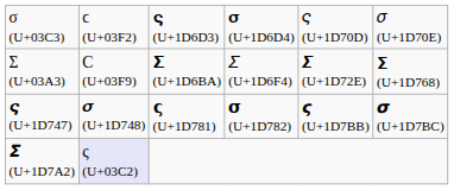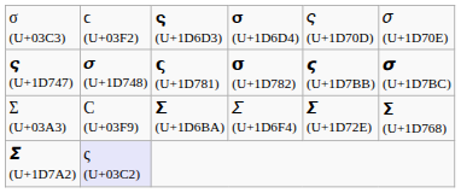 <table class="wikitable">
 <tr>
 <td>σ<br><small>(U+03C3)</small></td>
 <td>ϲ<br><small>(U+03F2)</small></td>
 <td>𝛓<br><small>(U+1D6D3)</small></td>
 <td>𝛔<br><small>(U+1D6D4)</small></td>
 <td>𝜍<br><small>(U+1D70D)</small></td>
 <td>𝜎<br><small>(U+1D70E)</small></td>
 </tr>
 <tr>
+<td>𝝇<br><small>(U+1D747)</small></td>
+<td>𝝈<br><small>(U+1D748)</small></td>
+<td>𝞁<br><small>(U+1D781)</small></td>
+<td>𝞂<br><small>(U+1D782)</small></td>
+<td>𝞻<br><small>(U+1D7BB)</small></td>
+<td>𝞼<br><small>(U+1D7BC)</small></td>
+</tr>
+<tr>
 <td>Σ<br><small>(U+03A3)</small></td>
 <td>Ϲ<br><small>(U+03F9)</small></td>
 <td>𝚺<br><small>(U+1D6BA)</small></td>
 <td>𝛴<br><small>(U+1D6F4)</small></td>
 <td>𝜮<br><small>(U+1D72E)</small></td>
 <td>𝝨<br><small>(U+1D768)</small></td>
 </tr>
 <tr>
-<td>𝝇<br><small>(U+1D747)</small></td>
-<td>𝝈<br><small>(U+1D748)</small></td>
-<td>𝞁<br><small>(U+1D781)</small></td>
-<td>𝞂<br><small>(U+1D782)</small></td>
-<td>𝞻<br><small>(U+1D7BB)</small></td>
-<td>𝞼<br><small>(U+1D7BC)</small></td>
-</tr>
-<tr>
 <td>𝞢<br><small>(U+1D7A2)</small></td>
 <td style="background: lavender;">ς<br><small>(U+03C2)</small></td>
 </tr>
 </table>
